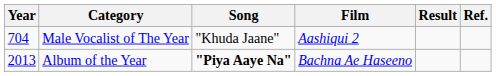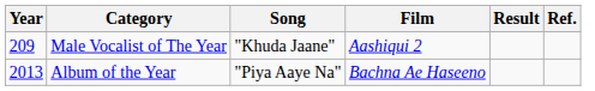 <table class="wikitable">
 <tr>
 <th>Year</th>
 <th>Category</th>
 <th>Song</th>
 <th>Film</th>
 <th>Result</th>
 <th>Ref.</th>
 </tr>
 <tr>
-<td><a href='#'>704</a></td>
+<td><a href='#'>209</a></td>
 <td><a href='#'>Male Vocalist of The Year</a></td>
 <td>"Khuda Jaane"</td>
 <td><em><a href='#'>Aashiqui 2</a></em></td>
 <td></td>
 <td></td>
 </tr>
 <tr>
 <td><a href='#'>2013</a></td>
 <td><a href='#'>Album of the Year</a></td>
-<td><strong>"Piya Aaye Na"</strong></td>
+<td>"Piya Aaye Na"</td>
 <td><em><a href='#'>Bachna Ae Haseeno</a></em></td>
 <td></td>
 <td></td>
 </tr>
 </table>
